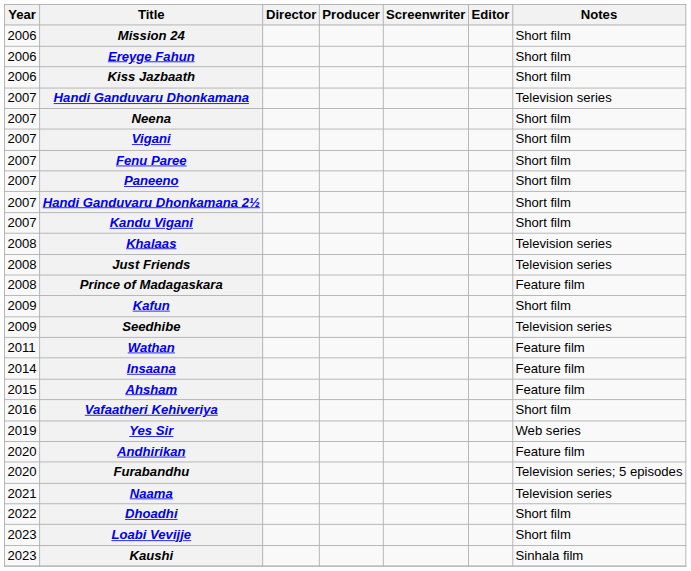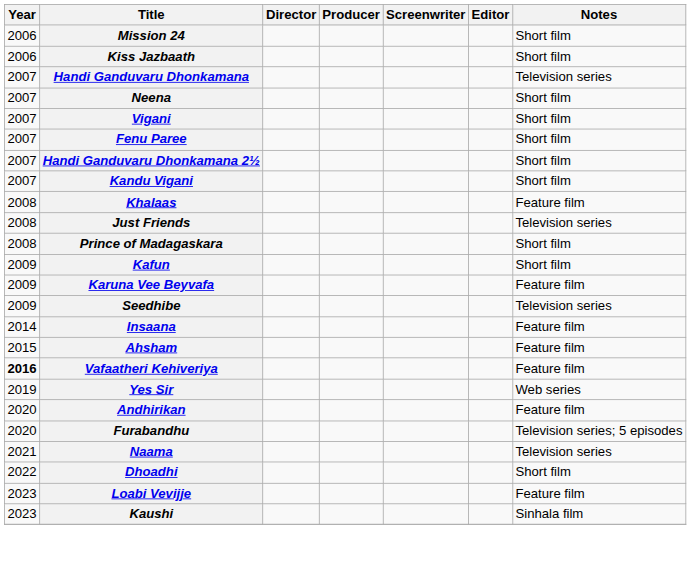 <table class="wikitable sortable plainrowheaders">
 <tr style="background:#ccc; text-align:center;">
 <th scope="col">Year</th>
 <th scope="col">Title</th>
 <th scope="col">Director</th>
 <th scope="col">Producer</th>
 <th scope="col">Screenwriter</th>
 <th scope="col">Editor</th>
 <th scope="col">Notes</th>
 </tr>
 <tr>
 <td>2006</td>
 <th scope="row"><em>Mission 24</em></th>
-<td></td>
-<td></td>
-<td></td>
-<td></td>
-<td>Short film</td>
-</tr>
-<tr>
-<td>2006</td>
-<th scope="row"><em><a href='#'>Ereyge Fahun</a></em></th>
 <td></td>
 <td></td>
 <td></td>
 <td></td>
 <td>Short film</td>
 </tr>
 <tr>
 <td>2006</td>
 <th scope="row"><em>Kiss Jazbaath</em></th>
 <td></td>
 <td></td>
 <td></td>
 <td></td>
 <td>Short film</td>
 </tr>
 <tr>
 <td>2007</td>
 <th scope="row"><em><a href='#'>Handi Ganduvaru Dhonkamana</a></em></th>
 <td></td>
 <td></td>
 <td></td>
 <td></td>
 <td>Television series</td>
 </tr>
 <tr>
 <td>2007</td>
 <th scope="row"><em>Neena</em></th>
 <td></td>
 <td></td>
 <td></td>
 <td></td>
 <td>Short film</td>
 </tr>
 <tr>
 <td>2007</td>
 <th scope="row"><em><a href='#'>Vigani</a></em></th>
 <td></td>
 <td></td>
 <td></td>
 <td></td>
 <td>Short film</td>
 </tr>
 <tr>
 <td>2007</td>
 <th scope="row"><em><a href='#'>Fenu Paree</a></em></th>
 <td></td>
 <td></td>
 <td></td>
 <td></td>
 <td>Short film</td>
 </tr>
 <tr>
 <td>2007</td>
-<th scope="row"><em><a href='#'>Paneeno</a></em></th>
-<td></td>
-<td></td>
-<td></td>
-<td></td>
-<td>Short film</td>
-</tr>
-<tr>
-<td>2007</td>
 <th scope="row"><em><a href='#'>Handi Ganduvaru Dhonkamana 2½</a></em></th>
 <td></td>
 <td></td>
 <td></td>
 <td></td>
 <td>Short film</td>
 </tr>
 <tr>
 <td>2007</td>
 <th scope="row"><em><a href='#'>Kandu Vigani</a></em></th>
 <td></td>
 <td></td>
 <td></td>
 <td></td>
 <td>Short film</td>
 </tr>
 <tr>
 <td>2008</td>
 <th scope="row"><em><a href='#'>Khalaas</a></em></th>
 <td></td>
 <td></td>
 <td></td>
 <td></td>
-<td>Television series</td>
+<td>Feature film</td>
 </tr>
 <tr>
 <td>2008</td>
 <th scope="row"><em>Just Friends</em></th>
 <td></td>
 <td></td>
 <td></td>
 <td></td>
 <td>Television series</td>
 </tr>
 <tr>
 <td>2008</td>
 <th scope="row"><em>Prince of Madagaskara</em></th>
 <td></td>
 <td></td>
 <td></td>
 <td></td>
-<td>Feature film</td>
+<td>Short film</td>
 </tr>
 <tr>
 <td>2009</td>
 <th scope="row"><em><a href='#'>Kafun</a></em></th>
 <td></td>
 <td></td>
 <td></td>
 <td></td>
 <td>Short film</td>
 </tr>
 <tr>
 <td>2009</td>
+<th scope="row"><em><a href='#'>Karuna Vee Beyvafa</a></em></th>
+<td></td>
+<td></td>
+<td></td>
+<td></td>
+<td>Feature film</td>
+</tr>
+<tr>
+<td>2009</td>
 <th scope="row"><em>Seedhibe</em></th>
 <td></td>
 <td></td>
 <td></td>
 <td></td>
 <td>Television series</td>
-</tr>
-<tr>
-<td>2011</td>
-<th scope="row"><em><a href='#'>Wathan</a></em></th>
-<td></td>
-<td></td>
-<td></td>
-<td></td>
-<td>Feature film</td>
 </tr>
 <tr>
 <td>2014</td>
 <th scope="row"><em><a href='#'>Insaana</a></em></th>
 <td></td>
 <td></td>
 <td></td>
 <td></td>
 <td>Feature film</td>
 </tr>
 <tr>
 <td>2015</td>
 <th scope="row"><em><a href='#'>Ahsham</a></em></th>
 <td></td>
 <td></td>
 <td></td>
 <td></td>
 <td>Feature film</td>
 </tr>
 <tr>
-<td>2016</td>
+<td><strong>2016</strong></td>
 <th scope="row"><em><a href='#'>Vafaatheri Kehiveriya</a></em></th>
 <td></td>
 <td></td>
 <td></td>
 <td></td>
-<td>Short film</td>
+<td>Feature film</td>
 </tr>
 <tr>
 <td>2019</td>
 <th scope="row"><em><a href='#'>Yes Sir</a></em></th>
 <td></td>
 <td></td>
 <td></td>
 <td></td>
 <td>Web series</td>
 </tr>
 <tr>
 <td>2020</td>
 <th scope="row"><em><a href='#'>Andhirikan</a></em></th>
 <td></td>
 <td></td>
 <td></td>
 <td></td>
 <td>Feature film</td>
 </tr>
 <tr>
 <td>2020</td>
 <th scope="row"><em>Furabandhu</em></th>
 <td></td>
 <td></td>
 <td></td>
 <td></td>
 <td>Television series; 5 episodes</td>
 </tr>
 <tr>
 <td>2021</td>
 <th scope="row"><em><a href='#'>Naama</a></em></th>
 <td></td>
 <td></td>
 <td></td>
 <td></td>
 <td>Television series</td>
 </tr>
 <tr>
 <td>2022</td>
 <th scope="row"><em><a href='#'>Dhoadhi</a></em></th>
 <td></td>
 <td></td>
 <td></td>
 <td></td>
 <td>Short film</td>
 </tr>
 <tr>
 <td>2023</td>
 <th scope="row"><em><a href='#'>Loabi Vevijje</a></em></th>
 <td></td>
 <td></td>
 <td></td>
 <td></td>
-<td>Short film</td>
+<td>Feature film</td>
 </tr>
 <tr>
 <td>2023</td>
 <th scope="row"><em>Kaushi</em></th>
 <td></td>
 <td></td>
 <td></td>
 <td></td>
 <td>Sinhala film</td>
 </tr>
 <tr>
 </tr>
 </table>
